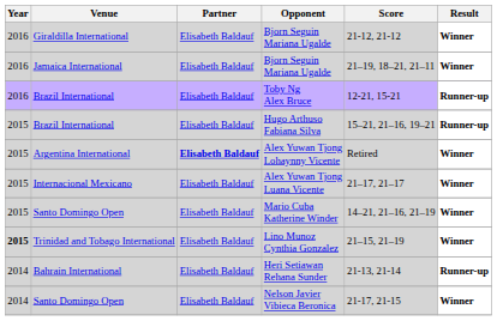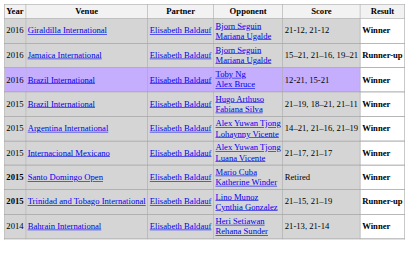 <table class="sortable wikitable" style="font-size: 90%;">
 <tr>
 <th>Year</th>
 <th>Venue</th>
 <th>Partner</th>
 <th>Opponent</th>
 <th>Score</th>
 <th>Result</th>
 </tr>
 <tr style="background:#D5D5D5">
 <td align="center">2016</td>
 <td align="left"><a href='#'>Giraldilla International</a></td>
 <td align="left"> <a href='#'>Elisabeth Baldauf</a></td>
 <td align="left"> <a href='#'>Bjorn Seguin</a> <br>  <a href='#'>Mariana Ugalde</a></td>
 <td align="left">21-12, 21-12</td>
 <td style="text-align:left; background:white"> <strong>Winner</strong></td>
 </tr>
 <tr>
 </tr>
 <tr style="background:#D5D5D5">
 <td align="center">2016</td>
 <td align="left"><a href='#'>Jamaica International</a></td>
 <td align="left"> <a href='#'>Elisabeth Baldauf</a></td>
 <td align="left"> <a href='#'>Bjorn Seguin</a> <br>  <a href='#'>Mariana Ugalde</a></td>
-<td align="left">21–19, 18–21, 21–11</td>
-<td style="text-align:left; background:white"> <strong>Winner</strong></td>
+<td align="left">15–21, 21–16, 19–21</td>
+<td style="text-align:left; background:white"> <strong>Runner-up</strong></td>
 </tr>
 <tr>
 </tr>
 <tr style="background:#C6AEFF">
 <td align="center">2016</td>
 <td align="left"><a href='#'>Brazil International</a></td>
 <td align="left"> <a href='#'>Elisabeth Baldauf</a></td>
 <td align="left"> <a href='#'>Toby Ng</a> <br>  <a href='#'>Alex Bruce</a></td>
 <td align="left">12-21, 15-21</td>
-<td style="text-align:left; background:white"> <strong>Runner-up</strong></td>
+<td style="text-align:left; background:white"> <strong>Winner</strong></td>
 </tr>
 <tr>
 </tr>
 <tr style="background:#D5D5D5">
 <td align="center">2015</td>
 <td align="left"><a href='#'>Brazil International</a></td>
 <td align="left"> <a href='#'>Elisabeth Baldauf</a></td>
 <td align="left"> <a href='#'>Hugo Arthuso</a> <br>  <a href='#'>Fabiana Silva</a></td>
-<td align="left">15–21, 21–16, 19–21</td>
-<td style="text-align:left; background:white"> <strong>Runner-up</strong></td>
+<td align="left">21–19, 18–21, 21–11</td>
+<td style="text-align:left; background:white"> <strong>Winner</strong></td>
 </tr>
 <tr>
 </tr>
 <tr style="background:#D5D5D5">
 <td align="center">2015</td>
 <td align="left"><a href='#'>Argentina International</a></td>
-<td align="left"><strong> <a href='#'>Elisabeth Baldauf</a></strong></td>
+<td align="left"> <a href='#'>Elisabeth Baldauf</a></td>
 <td align="left"> <a href='#'>Alex Yuwan Tjong</a> <br>  <a href='#'>Lohaynny Vicente</a></td>
-<td align="left">Retired</td>
+<td align="left">14–21, 21–16, 21–19</td>
 <td style="text-align:left; background:white"> <strong>Winner</strong></td>
 </tr>
 <tr>
 </tr>
 <tr style="background:#D5D5D5">
 <td align="center">2015</td>
 <td align="left"><a href='#'>Internacional Mexicano</a></td>
 <td align="left"> <a href='#'>Elisabeth Baldauf</a></td>
 <td align="left"> <a href='#'>Alex Yuwan Tjong</a> <br>  <a href='#'>Luana Vicente</a></td>
 <td align="left">21–17, 21–17</td>
 <td style="text-align:left; background:white"> <strong>Winner</strong></td>
 </tr>
 <tr>
 </tr>
 <tr style="background:#D5D5D5">
-<td align="center">2015</td>
+<td align="center"><strong>2015</strong></td>
 <td align="left"><a href='#'>Santo Domingo Open</a></td>
 <td align="left"> <a href='#'>Elisabeth Baldauf</a></td>
 <td align="left"> <a href='#'>Mario Cuba</a> <br>  <a href='#'>Katherine Winder</a></td>
-<td align="left">14–21, 21–16, 21–19</td>
+<td align="left">Retired</td>
 <td style="text-align:left; background:white"> <strong>Winner</strong></td>
 </tr>
 <tr>
 </tr>
 <tr style="background:#D5D5D5">
 <td align="center"><strong>2015</strong></td>
 <td align="left"><a href='#'>Trinidad and Tobago International</a></td>
 <td align="left"> <a href='#'>Elisabeth Baldauf</a></td>
 <td align="left"> <a href='#'>Lino Munoz</a> <br>  <a href='#'>Cynthia Gonzalez</a></td>
 <td align="left">21–15, 21–19</td>
-<td style="text-align:left; background:white"> <strong>Winner</strong></td>
+<td style="text-align:left; background:white"> <strong>Runner-up</strong></td>
 </tr>
 <tr>
 </tr>
 <tr style="background:#D5D5D5">
 <td align="center">2014</td>
 <td align="left"><a href='#'>Bahrain International</a></td>
 <td align="left"> <a href='#'>Elisabeth Baldauf</a></td>
 <td align="left"> <a href='#'>Heri Setiawan</a> <br>  <a href='#'>Rehana Sunder</a></td>
 <td align="left">21-13, 21-14</td>
-<td style="text-align:left; background:white"> <strong>Runner-up</strong></td>
-</tr>
-<tr>
-</tr>
-<tr style="background:#D5D5D5">
-<td align="center">2014</td>
-<td align="left"><a href='#'>Santo Domingo Open</a></td>
-<td align="left"> <a href='#'>Elisabeth Baldauf</a></td>
-<td align="left"> <a href='#'>Nelson Javier</a> <br>  <a href='#'>Vibieca Beronica</a></td>
-<td align="left">21-17, 21-15</td>
 <td style="text-align:left; background:white"> <strong>Winner</strong></td>
 </tr>
 <tr>
 </tr>
+<tr>
+</tr>
 </table>
